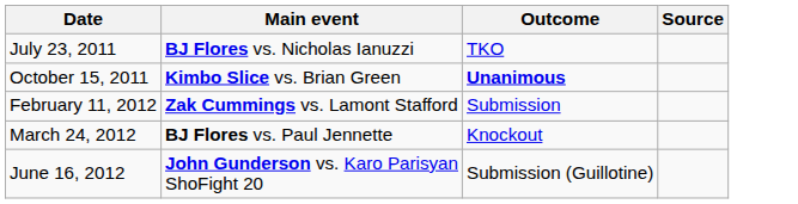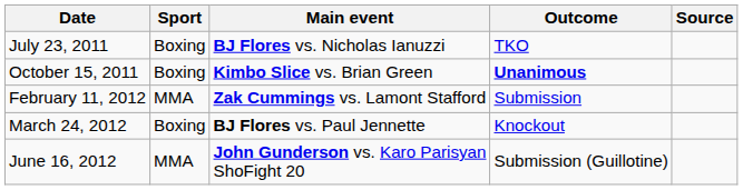 <table class="wikitable">
 <tr>
 <th>Date</th>
+<th>Sport</th>
 <th>Main event</th>
 <th>Outcome</th>
 <th>Source</th>
 </tr>
 <tr>
 <td>July 23, 2011</td>
+<td>Boxing</td>
 <td><strong><a href='#'>BJ Flores</a></strong> vs. Nicholas Ianuzzi</td>
 <td><a href='#'>TKO</a></td>
 <td></td>
 </tr>
 <tr>
 <td>October 15, 2011</td>
+<td>Boxing</td>
 <td><strong><a href='#'>Kimbo Slice</a></strong> vs. Brian Green</td>
 <td><strong><a href='#'>Unanimous</a></strong></td>
 <td></td>
 </tr>
 <tr>
 <td>February 11, 2012</td>
+<td>MMA</td>
 <td><strong><a href='#'>Zak Cummings</a></strong> vs. Lamont Stafford</td>
 <td><a href='#'>Submission</a></td>
 <td></td>
 </tr>
 <tr>
 <td>March 24, 2012</td>
+<td>Boxing</td>
 <td><strong>BJ Flores</strong> vs. Paul Jennette</td>
 <td><a href='#'>Knockout</a></td>
 <td></td>
 </tr>
 <tr>
 <td>June 16, 2012</td>
+<td>MMA</td>
 <td><strong><a href='#'>John Gunderson</a></strong> vs. <a href='#'>Karo Parisyan</a> <br> ShoFight 20</td>
 <td>Submission (Guillotine)</td>
 <td></td>
 </tr>
 </table>
